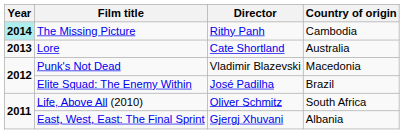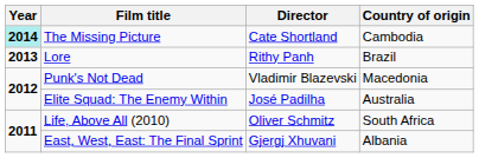 <table class="wikitable sortable">
 <tr>
 <th>Year</th>
 <th>Film title</th>
 <th>Director</th>
 <th>Country of origin</th>
 </tr>
 <tr>
 <td style="background: paleturquoise;"><strong>2014</strong></td>
 <td><a href='#'>The Missing Picture</a></td>
-<td><a href='#'>Rithy Panh</a></td>
+<td><a href='#'>Cate Shortland</a></td>
 <td>Cambodia</td>
 </tr>
 <tr>
 <td><strong>2013</strong></td>
 <td><a href='#'>Lore</a></td>
-<td><a href='#'>Cate Shortland</a></td>
-<td>Australia</td>
+<td><a href='#'>Rithy Panh</a></td>
+<td>Brazil</td>
 </tr>
 <tr>
 <td rowspan="2"><strong>2012</strong></td>
 <td><a href='#'>Punk's Not Dead</a></td>
 <td>Vladimir Blazevski</td>
 <td>Macedonia</td>
 </tr>
 <tr>
 <td><a href='#'>Elite Squad: The Enemy Within</a></td>
 <td><a href='#'>José Padilha</a></td>
-<td>Brazil</td>
+<td>Australia</td>
 </tr>
 <tr>
 <td rowspan="2"><strong>2011</strong></td>
 <td><a href='#'>Life, Above All</a> (2010)</td>
 <td><a href='#'>Oliver Schmitz</a></td>
 <td>South Africa</td>
 </tr>
 <tr>
 <td><a href='#'>East, West, East: The Final Sprint</a></td>
 <td><a href='#'>Gjergj Xhuvani</a></td>
 <td>Albania</td>
 </tr>
 </table>
